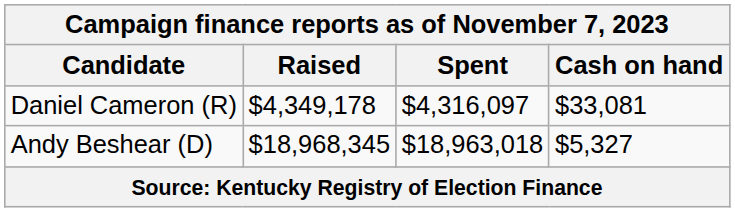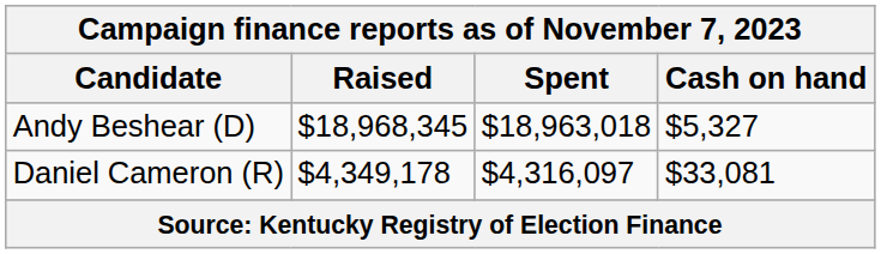 <table class="wikitable sortable">
 <tr>
 <th colspan=4>Campaign finance reports as of November 7, 2023</th>
 </tr>
 <tr style="text-align:center;">
 <th>Candidate</th>
 <th>Raised</th>
 <th>Spent</th>
 <th>Cash on hand</th>
 </tr>
 <tr>
+<td>Andy Beshear (D)</td>
+<td>$18,968,345</td>
+<td>$18,963,018</td>
+<td>$5,327</td>
+</tr>
+<tr>
 <td>Daniel Cameron (R)</td>
 <td>$4,349,178</td>
 <td>$4,316,097</td>
 <td>$33,081</td>
 </tr>
 <tr>
-<td>Andy Beshear (D)</td>
-<td>$18,968,345</td>
-<td>$18,963,018</td>
-<td>$5,327</td>
-</tr>
-<tr>
 <th colspan="4"><small>Source: Kentucky Registry of Election Finance</small></th>
 </tr>
 </table>
